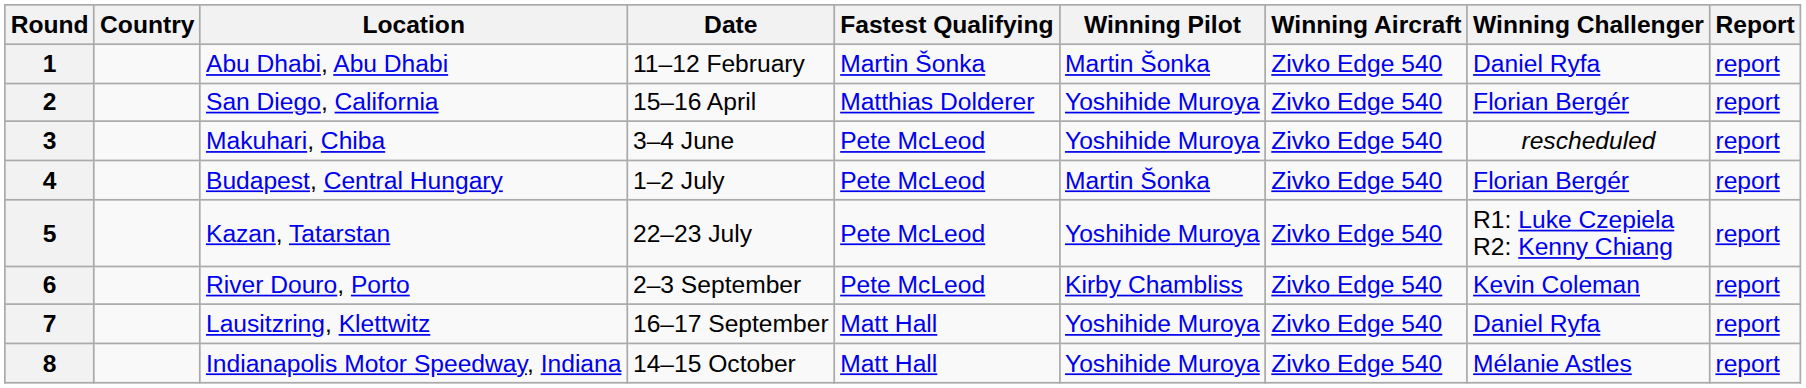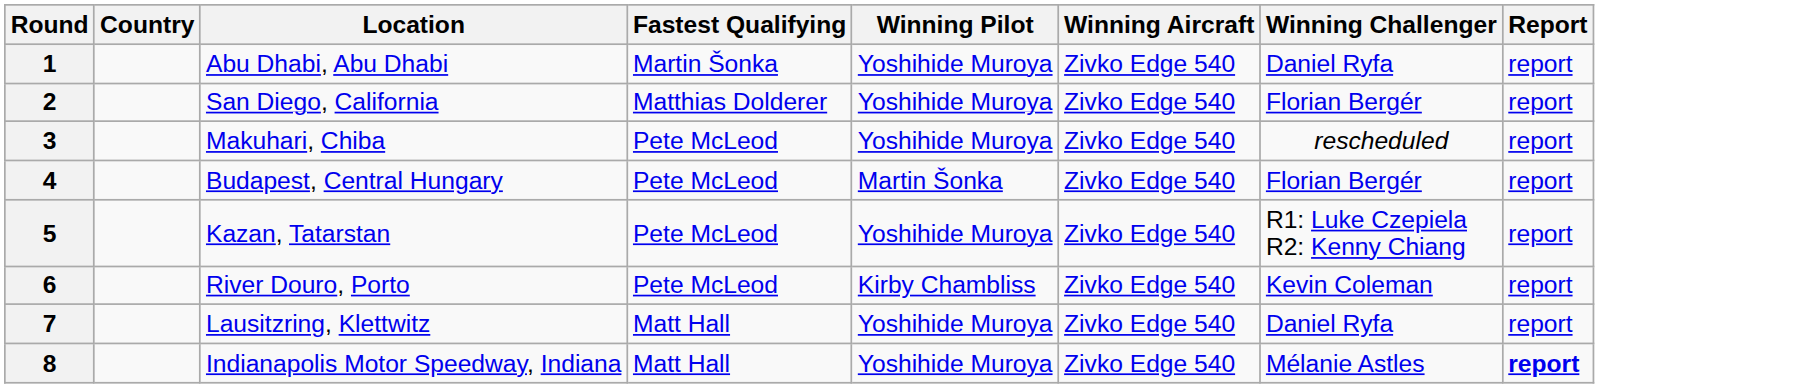 <table class="wikitable"  style="font-size: 90%;">
 <tr>
 <th>Round</th>
 <th>Country</th>
 <th>Location</th>
-<th>Date</th>
 <th>Fastest Qualifying</th>
 <th>Winning Pilot</th>
 <th>Winning Aircraft</th>
 <th>Winning Challenger</th>
 <th>Report</th>
 </tr>
 <tr>
 <th>1</th>
 <td></td>
 <td><a href='#'>Abu Dhabi</a>, <a href='#'>Abu Dhabi</a></td>
-<td>11–12 February</td>
 <td> <a href='#'>Martin Šonka</a></td>
-<td> <a href='#'>Martin Šonka</a></td>
+<td> <a href='#'>Yoshihide Muroya</a></td>
 <td><a href='#'>Zivko Edge 540</a></td>
 <td> <a href='#'>Daniel Ryfa</a></td>
 <td><a href='#'>report</a></td>
 </tr>
 <tr>
 <th>2</th>
 <td></td>
 <td><a href='#'>San Diego</a>, <a href='#'>California</a></td>
-<td>15–16 April</td>
 <td> <a href='#'>Matthias Dolderer</a></td>
 <td> <a href='#'>Yoshihide Muroya</a></td>
 <td><a href='#'>Zivko Edge 540</a></td>
 <td> <a href='#'>Florian Bergér</a></td>
 <td><a href='#'>report</a></td>
 </tr>
 <tr>
 <th>3</th>
 <td></td>
 <td><a href='#'>Makuhari</a>, <a href='#'>Chiba</a></td>
-<td>3–4 June</td>
 <td> <a href='#'>Pete McLeod</a></td>
 <td> <a href='#'>Yoshihide Muroya</a></td>
 <td><a href='#'>Zivko Edge 540</a></td>
 <td align=center><em>rescheduled</em></td>
 <td><a href='#'>report</a></td>
 </tr>
 <tr>
 <th>4</th>
 <td></td>
 <td><a href='#'>Budapest</a>, <a href='#'>Central Hungary</a></td>
-<td>1–2 July</td>
 <td> <a href='#'>Pete McLeod</a></td>
 <td> <a href='#'>Martin Šonka</a></td>
 <td><a href='#'>Zivko Edge 540</a></td>
 <td> <a href='#'>Florian Bergér</a></td>
 <td><a href='#'>report</a></td>
 </tr>
 <tr>
 <th>5</th>
 <td></td>
 <td><a href='#'>Kazan</a>, <a href='#'>Tatarstan</a></td>
-<td>22–23 July</td>
 <td> <a href='#'>Pete McLeod</a></td>
 <td> <a href='#'>Yoshihide Muroya</a></td>
 <td><a href='#'>Zivko Edge 540</a></td>
 <td>R1:  <a href='#'>Luke Czepiela</a><br>R2:  <a href='#'>Kenny Chiang</a></td>
 <td><a href='#'>report</a></td>
 </tr>
 <tr>
 <th>6</th>
 <td></td>
 <td><a href='#'>River Douro</a>, <a href='#'>Porto</a></td>
-<td>2–3 September</td>
 <td> <a href='#'>Pete McLeod</a></td>
 <td> <a href='#'>Kirby Chambliss</a></td>
 <td><a href='#'>Zivko Edge 540</a></td>
 <td> <a href='#'>Kevin Coleman</a></td>
 <td><a href='#'>report</a></td>
 </tr>
 <tr>
 <th>7</th>
 <td></td>
 <td><a href='#'>Lausitzring</a>, <a href='#'>Klettwitz</a></td>
-<td>16–17 September</td>
 <td> <a href='#'>Matt Hall</a></td>
 <td> <a href='#'>Yoshihide Muroya</a></td>
 <td><a href='#'>Zivko Edge 540</a></td>
 <td> <a href='#'>Daniel Ryfa</a></td>
 <td><a href='#'>report</a></td>
 </tr>
 <tr>
 <th>8</th>
 <td></td>
 <td><a href='#'>Indianapolis Motor Speedway</a>, <a href='#'>Indiana</a></td>
-<td>14–15 October</td>
 <td> <a href='#'>Matt Hall</a></td>
 <td> <a href='#'>Yoshihide Muroya</a></td>
 <td><a href='#'>Zivko Edge 540</a></td>
 <td> <a href='#'>Mélanie Astles</a></td>
-<td><a href='#'>report</a></td>
+<td><strong><a href='#'>report</a></strong></td>
 </tr>
 </table>
